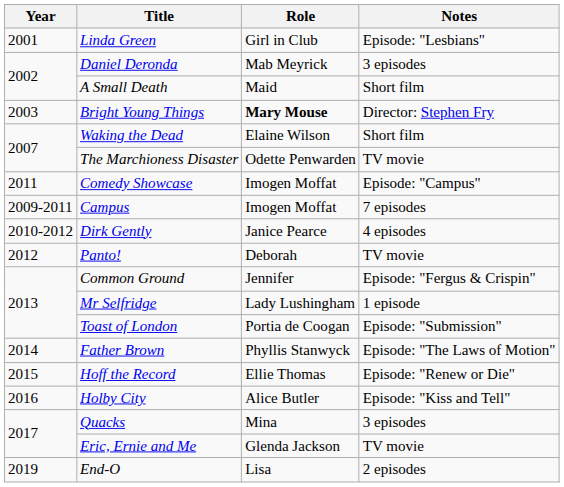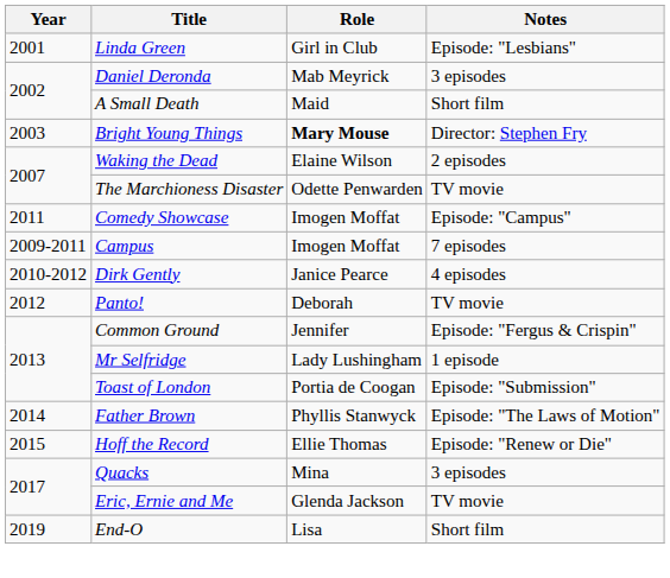 <table class="wikitable sortable">
 <tr>
 <th>Year</th>
 <th>Title</th>
 <th>Role</th>
 <th>Notes</th>
 </tr>
 <tr>
 <td>2001</td>
 <td><em><a href='#'>Linda Green</a></em></td>
 <td>Girl in Club</td>
 <td>Episode: "Lesbians"</td>
 </tr>
 <tr>
 <td rowspan="2">2002</td>
 <td><em><a href='#'>Daniel Deronda</a></em></td>
 <td>Mab Meyrick</td>
 <td>3 episodes</td>
 </tr>
 <tr>
 <td><em>A Small Death</em></td>
 <td>Maid</td>
 <td>Short film</td>
 </tr>
 <tr>
 <td>2003</td>
 <td><em><a href='#'>Bright Young Things</a></em></td>
 <td><strong>Mary Mouse</strong></td>
 <td>Director: <a href='#'>Stephen Fry</a></td>
 </tr>
 <tr>
 <td rowspan="2">2007</td>
 <td><em><a href='#'>Waking the Dead</a></em></td>
 <td>Elaine Wilson</td>
-<td>Short film</td>
+<td>2 episodes</td>
 </tr>
 <tr>
 <td><em>The Marchioness Disaster</em></td>
 <td>Odette Penwarden</td>
 <td>TV movie</td>
 </tr>
 <tr>
 <td>2011</td>
 <td><em><a href='#'>Comedy Showcase</a></em></td>
 <td>Imogen Moffat</td>
 <td>Episode: "Campus"</td>
 </tr>
 <tr>
 <td>2009-2011</td>
 <td><em><a href='#'>Campus</a></em></td>
 <td>Imogen Moffat</td>
 <td>7 episodes</td>
 </tr>
 <tr>
 <td>2010-2012</td>
 <td><em><a href='#'>Dirk Gently</a></em></td>
 <td>Janice Pearce</td>
 <td>4 episodes</td>
 </tr>
 <tr>
 <td>2012</td>
 <td><em><a href='#'>Panto!</a></em></td>
 <td>Deborah</td>
 <td>TV movie</td>
 </tr>
 <tr>
 <td rowspan="3">2013</td>
 <td><em>Common Ground</em></td>
 <td>Jennifer</td>
 <td>Episode: "Fergus & Crispin"</td>
 </tr>
 <tr>
 <td><em><a href='#'>Mr Selfridge</a></em></td>
 <td>Lady Lushingham</td>
 <td>1 episode</td>
 </tr>
 <tr>
 <td><em><a href='#'>Toast of London</a></em></td>
 <td>Portia de Coogan</td>
 <td>Episode: "Submission"</td>
 </tr>
 <tr>
 <td>2014</td>
 <td><em><a href='#'>Father Brown</a></em></td>
 <td>Phyllis Stanwyck</td>
 <td>Episode: "The Laws of Motion"</td>
 </tr>
 <tr>
 <td>2015</td>
 <td><em><a href='#'>Hoff the Record</a></em></td>
 <td>Ellie Thomas</td>
 <td>Episode: "Renew or Die"</td>
 </tr>
 <tr>
-<td>2016</td>
-<td><em><a href='#'>Holby City</a></em></td>
-<td>Alice Butler</td>
-<td>Episode: "Kiss and Tell"</td>
-</tr>
-<tr>
 <td rowspan="2">2017</td>
 <td><em><a href='#'>Quacks</a></em></td>
 <td>Mina</td>
 <td>3 episodes</td>
 </tr>
 <tr>
 <td><em><a href='#'>Eric, Ernie and Me</a></em></td>
 <td>Glenda Jackson</td>
 <td>TV movie</td>
 </tr>
 <tr>
 <td>2019</td>
 <td><em>End-O</em></td>
 <td>Lisa</td>
-<td>2 episodes</td>
+<td>Short film</td>
 </tr>
 </table>
